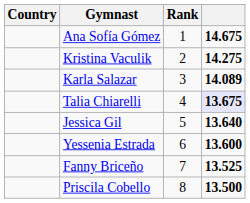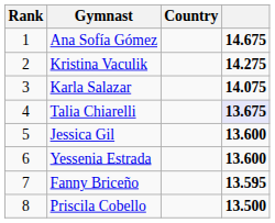 <table class="wikitable sortable" style="text-align:center">
 <tr>
+<th>Rank</th>
+<th>Gymnast</th>
 <th>Country</th>
-<th>Gymnast</th>
-<th>Rank</th>
 <th></th>
 </tr>
 <tr>
+<td>1</td>
+<td align="left"><a href='#'>Ana Sofía Gómez</a></td>
 <td align="left"></td>
-<td align="left"><a href='#'>Ana Sofía Gómez</a></td>
-<td>1</td>
 <td><strong>14.675</strong></td>
 </tr>
 <tr>
+<td>2</td>
+<td align="left"><a href='#'>Kristina Vaculik</a></td>
 <td align="left"></td>
-<td align="left"><a href='#'>Kristina Vaculik</a></td>
-<td>2</td>
 <td><strong>14.275</strong></td>
 </tr>
 <tr>
+<td>3</td>
+<td align="left"><a href='#'>Karla Salazar</a></td>
 <td align="left"></td>
-<td align="left"><a href='#'>Karla Salazar</a></td>
-<td>3</td>
-<td><strong>14.089</strong></td>
+<td><strong>14.075</strong></td>
 </tr>
 <tr>
+<td>4</td>
+<td align="left"><a href='#'>Talia Chiarelli</a></td>
 <td align="left"></td>
-<td align="left"><a href='#'>Talia Chiarelli</a></td>
-<td>4</td>
 <td style="background: lavender;"><strong>13.675</strong></td>
 </tr>
 <tr>
+<td>5</td>
+<td align="left"><a href='#'>Jessica Gil</a></td>
 <td align="left"></td>
-<td align="left"><a href='#'>Jessica Gil</a></td>
-<td>5</td>
-<td><strong>13.640</strong></td>
-</tr>
-<tr>
-<td align="left"></td>
-<td align="left"><a href='#'>Yessenia Estrada</a></td>
-<td>6</td>
 <td><strong>13.600</strong></td>
 </tr>
 <tr>
+<td>6</td>
+<td align="left"><a href='#'>Yessenia Estrada</a></td>
 <td align="left"></td>
-<td align="left"><a href='#'>Fanny Briceño</a></td>
-<td>7</td>
-<td><strong>13.525</strong></td>
+<td><strong>13.600</strong></td>
 </tr>
 <tr>
+<td>7</td>
+<td align="left"><a href='#'>Fanny Briceño</a></td>
 <td align="left"></td>
+<td><strong>13.595</strong></td>
+</tr>
+<tr>
+<td>8</td>
 <td align="left"><a href='#'>Priscila Cobello</a></td>
-<td>8</td>
+<td align="left"></td>
 <td><strong>13.500</strong></td>
 </tr>
 </table>
